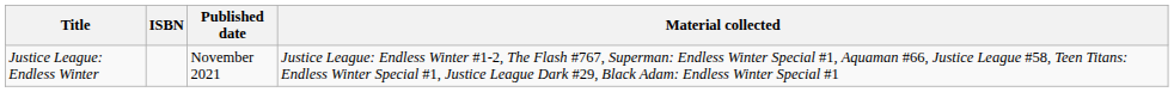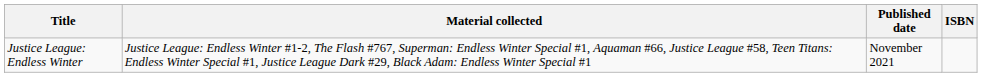 <table class="wikitable">
 <tr>
 <th>Title</th>
+<th>Material collected</th>
+<th>Published date</th>
 <th>ISBN</th>
-<th>Published date</th>
-<th>Material collected</th>
 </tr>
 <tr>
 <td><em>Justice League: Endless Winter</em></td>
+<td><em>Justice League: Endless Winter</em> #1-2, <em>The Flash</em> #767, <em>Superman: Endless Winter Special</em> #1, <em>Aquaman</em> #66, <em>Justice League</em> #58, <em>Teen Titans: Endless Winter Special</em> #1, <em>Justice League Dark</em> #29, <em>Black Adam: Endless Winter Special</em> #1</td>
+<td>November 2021</td>
 <td></td>
-<td>November 2021</td>
-<td><em>Justice League: Endless Winter</em> #1-2, <em>The Flash</em> #767, <em>Superman: Endless Winter Special</em> #1, <em>Aquaman</em> #66, <em>Justice League</em> #58, <em>Teen Titans: Endless Winter Special</em> #1, <em>Justice League Dark</em> #29, <em>Black Adam: Endless Winter Special</em> #1</td>
 </tr>
 </table>
